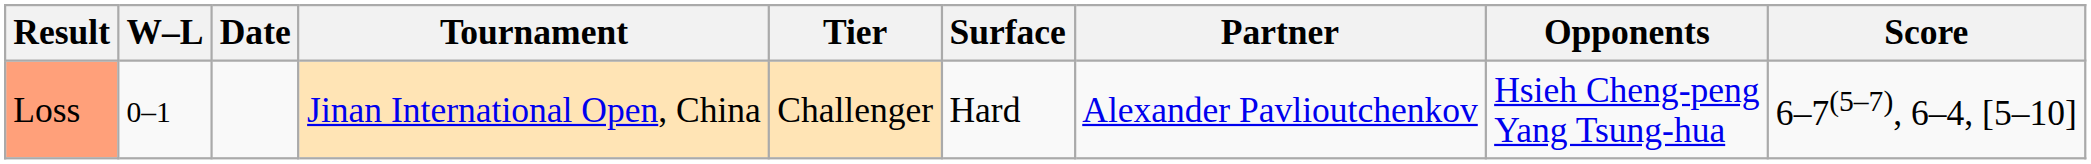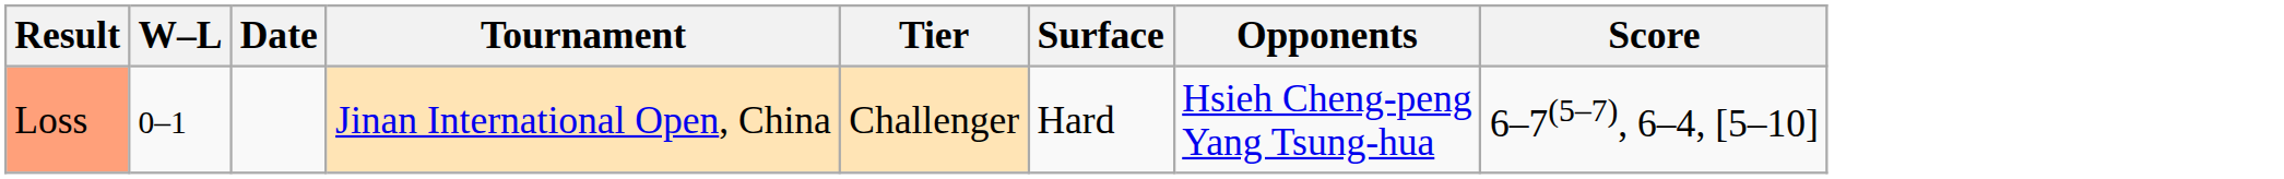 <table class="wikitable">
 <tr>
 <th>Result</th>
 <th class="unsortable">W–L</th>
 <th>Date</th>
 <th>Tournament</th>
 <th>Tier</th>
 <th>Surface</th>
-<th>Partner</th>
 <th>Opponents</th>
 <th class="unsortable">Score</th>
 </tr>
 <tr>
 <td bgcolor=ffa07a>Loss</td>
 <td><small>0–1</small></td>
 <td><a href='#'></a></td>
 <td style="background:moccasin;"><a href='#'>Jinan International Open</a>, China</td>
 <td style="background:moccasin;">Challenger</td>
 <td>Hard</td>
-<td> <a href='#'>Alexander Pavlioutchenkov</a></td>
 <td> <a href='#'>Hsieh Cheng-peng</a><br> <a href='#'>Yang Tsung-hua</a></td>
 <td>6–7<sup>(5–7)</sup>, 6–4, [5–10]</td>
 </tr>
 </table>
